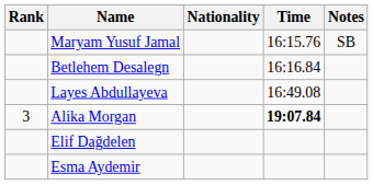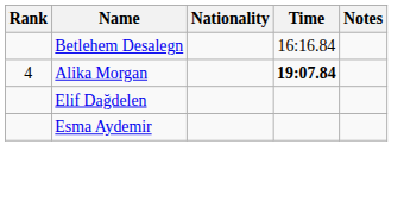 <table class="wikitable sortable" style="text-align:center;font-size:95%">
 <tr>
 <th>Rank</th>
 <th>Name</th>
 <th>Nationality</th>
 <th>Time</th>
 <th>Notes</th>
 </tr>
 <tr>
 <td></td>
-<td align=left><a href='#'>Maryam Yusuf Jamal</a></td>
-<td align=left></td>
-<td>16:15.76</td>
-<td>SB</td>
-</tr>
-<tr>
-<td></td>
 <td align=left><a href='#'>Betlehem Desalegn</a></td>
 <td align=left></td>
 <td>16:16.84</td>
 <td></td>
 </tr>
 <tr>
-<td></td>
-<td align=left><a href='#'>Layes Abdullayeva</a></td>
-<td align=left></td>
-<td>16:49.08</td>
-<td></td>
-</tr>
-<tr>
-<td>3</td>
+<td>4</td>
 <td align=left><a href='#'>Alika Morgan</a></td>
 <td align=left></td>
 <td><strong>19:07.84</strong></td>
 <td></td>
 </tr>
 <tr>
 <td></td>
 <td align=left><a href='#'>Elif Dağdelen</a></td>
 <td align=left></td>
 <td></td>
 <td></td>
 </tr>
 <tr>
 <td></td>
 <td align=left><a href='#'>Esma Aydemir</a></td>
 <td align=left></td>
 <td></td>
 <td></td>
 </tr>
 </table>
